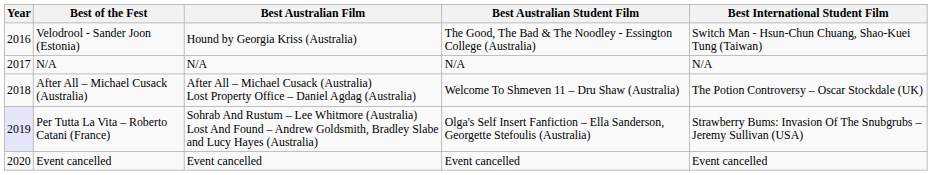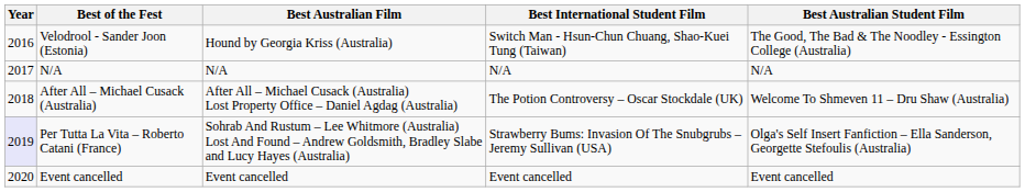 <table class="wikitable">
 <tr>
 <th>Year</th>
 <th>Best of the Fest</th>
 <th>Best Australian Film</th>
+<th>Best International Student Film</th>
 <th>Best Australian Student Film</th>
-<th>Best International Student Film</th>
 </tr>
 <tr>
 <td>2016</td>
 <td>Velodrool - Sander Joon (Estonia)</td>
 <td>Hound by Georgia Kriss (Australia)</td>
+<td>Switch Man - Hsun-Chun Chuang, Shao-Kuei Tung (Taiwan)</td>
 <td>The Good, The Bad & The Noodley - Essington College (Australia)</td>
-<td>Switch Man - Hsun-Chun Chuang, Shao-Kuei Tung (Taiwan)</td>
 </tr>
 <tr>
 <td>2017</td>
 <td>N/A</td>
 <td>N/A</td>
 <td>N/A</td>
 <td>N/A</td>
 </tr>
 <tr>
 <td>2018</td>
 <td>After All – Michael Cusack (Australia)</td>
 <td>After All – Michael Cusack (Australia)<br>Lost Property Office – Daniel Agdag (Australia)</td>
+<td>The Potion Controversy – Oscar Stockdale (UK)</td>
 <td>Welcome To Shmeven 11 – Dru Shaw (Australia)</td>
-<td>The Potion Controversy – Oscar Stockdale (UK)</td>
 </tr>
 <tr>
 <td style="background: lavender;">2019</td>
 <td>Per Tutta La Vita – Roberto Catani (France)</td>
 <td>Sohrab And Rustum – Lee Whitmore (Australia)<br>Lost And Found – Andrew Goldsmith, Bradley Slabe and Lucy Hayes (Australia)</td>
+<td>Strawberry Bums: Invasion Of The Snubgrubs – Jeremy Sullivan (USA)</td>
 <td>Olga's Self Insert Fanfiction – Ella Sanderson, Georgette Stefoulis (Australia)</td>
-<td>Strawberry Bums: Invasion Of The Snubgrubs – Jeremy Sullivan (USA)</td>
 </tr>
 <tr>
 <td>2020</td>
 <td>Event cancelled</td>
 <td>Event cancelled</td>
 <td>Event cancelled</td>
 <td>Event cancelled</td>
 </tr>
 </table>
